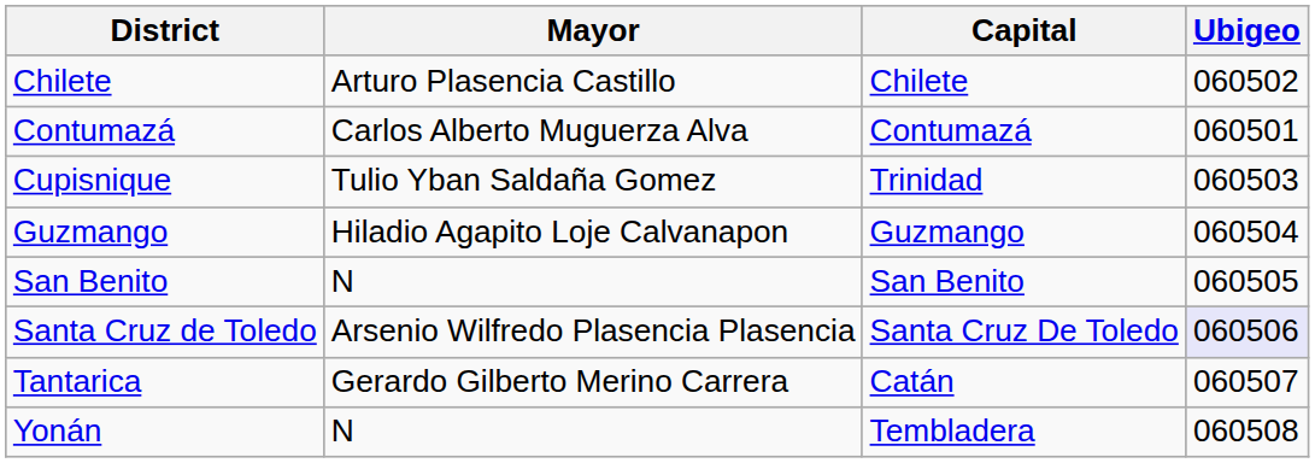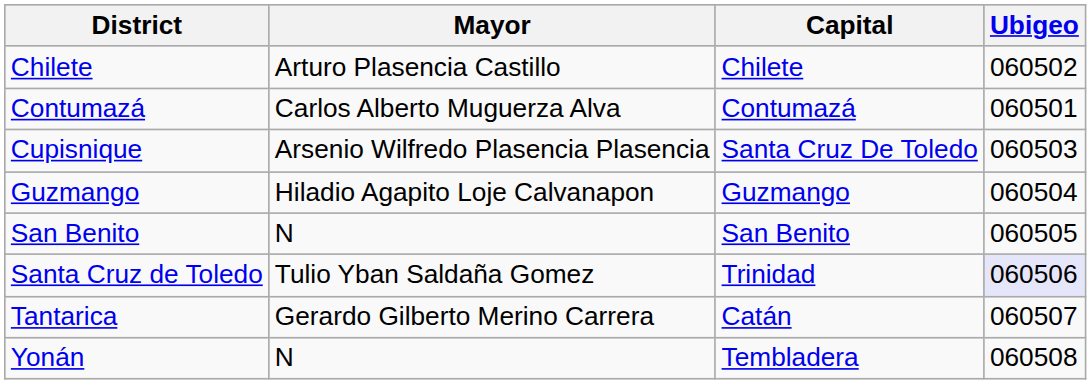 <table class="wikitable">
 <tr>
 <th>District</th>
 <th>Mayor</th>
 <th>Capital</th>
 <th><a href='#'>Ubigeo</a></th>
 </tr>
 <tr>
 <td><a href='#'>Chilete</a></td>
 <td>Arturo Plasencia Castillo</td>
 <td><a href='#'>Chilete</a></td>
 <td>060502</td>
 </tr>
 <tr>
 <td><a href='#'>Contumazá</a></td>
 <td>Carlos Alberto Muguerza Alva</td>
 <td><a href='#'>Contumazá</a></td>
 <td>060501</td>
 </tr>
 <tr>
 <td><a href='#'>Cupisnique</a></td>
-<td>Tulio Yban Saldaña Gomez</td>
-<td><a href='#'>Trinidad</a></td>
+<td>Arsenio Wilfredo Plasencia Plasencia</td>
+<td><a href='#'>Santa Cruz De Toledo</a></td>
 <td>060503</td>
 </tr>
 <tr>
 <td><a href='#'>Guzmango</a></td>
 <td>Hiladio Agapito Loje Calvanapon</td>
 <td><a href='#'>Guzmango</a></td>
 <td>060504</td>
 </tr>
 <tr>
 <td><a href='#'>San Benito</a></td>
 <td>N</td>
 <td><a href='#'>San Benito</a></td>
 <td>060505</td>
 </tr>
 <tr>
 <td><a href='#'>Santa Cruz de Toledo</a></td>
-<td>Arsenio Wilfredo Plasencia Plasencia</td>
-<td><a href='#'>Santa Cruz De Toledo</a></td>
+<td>Tulio Yban Saldaña Gomez</td>
+<td><a href='#'>Trinidad</a></td>
 <td style="background: lavender;">060506</td>
 </tr>
 <tr>
 <td><a href='#'>Tantarica</a></td>
 <td>Gerardo Gilberto Merino Carrera</td>
 <td><a href='#'>Catán</a></td>
 <td>060507</td>
 </tr>
 <tr>
 <td><a href='#'>Yonán</a></td>
 <td>N</td>
 <td><a href='#'>Tembladera</a></td>
 <td>060508</td>
 </tr>
 </table>
